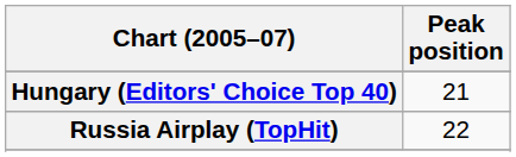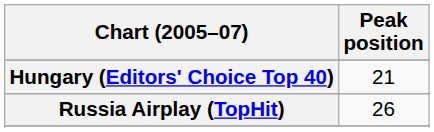 <table class="wikitable plainrowheaders sortable" style="text-align:center;">
 <tr>
 <th scope="col">Chart (2005–07)</th>
 <th scope="col">Peak<br>position</th>
 </tr>
 <tr>
 </tr>
 <tr>
 </tr>
 <tr>
 </tr>
 <tr>
 </tr>
 <tr>
 </tr>
 <tr>
 </tr>
 <tr>
 <th scope="row">Hungary (<a href='#'>Editors' Choice Top 40</a>)</th>
 <td>21</td>
 </tr>
 <tr>
 </tr>
 <tr>
 </tr>
 <tr>
 <th scope="row">Russia Airplay (<a href='#'>TopHit</a>)</th>
-<td>22</td>
+<td>26</td>
 </tr>
 <tr>
 </tr>
 <tr>
 </tr>
 <tr>
 </tr>
 </table>
